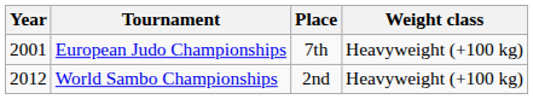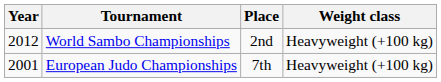 <table class=wikitable>
 <tr>
 <th>Year</th>
 <th>Tournament</th>
 <th>Place</th>
 <th>Weight class</th>
 </tr>
 <tr>
+<td>2012</td>
+<td><a href='#'>World Sambo Championships</a></td>
+<td align="center">2nd</td>
+<td>Heavyweight (+100 kg)</td>
+</tr>
+<tr>
 <td>2001</td>
 <td><a href='#'>European Judo Championships</a></td>
 <td align="center">7th</td>
 <td>Heavyweight (+100 kg)</td>
 </tr>
-<tr>
-<td>2012</td>
-<td><a href='#'>World Sambo Championships</a></td>
-<td align="center">2nd</td>
-<td>Heavyweight (+100 kg)</td>
-</tr>
 </table>
